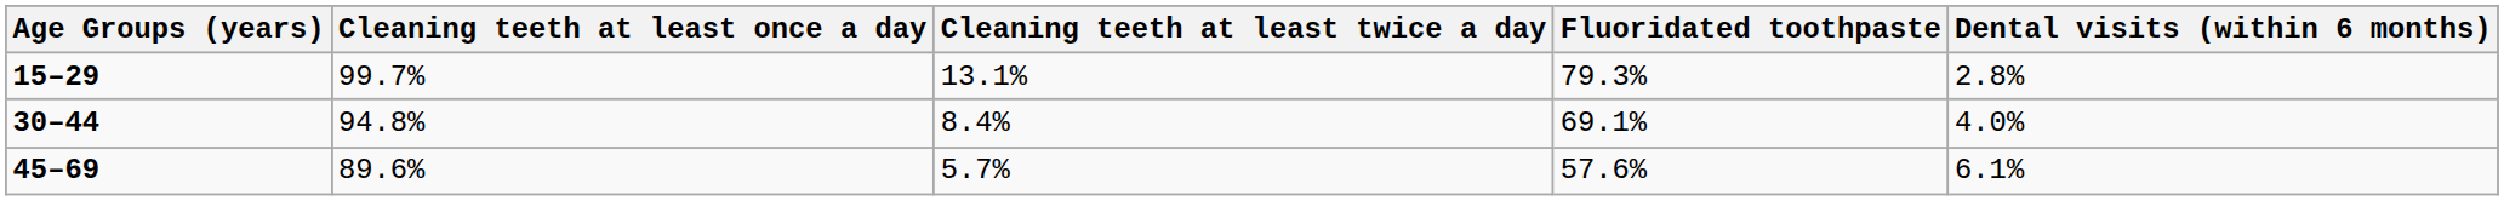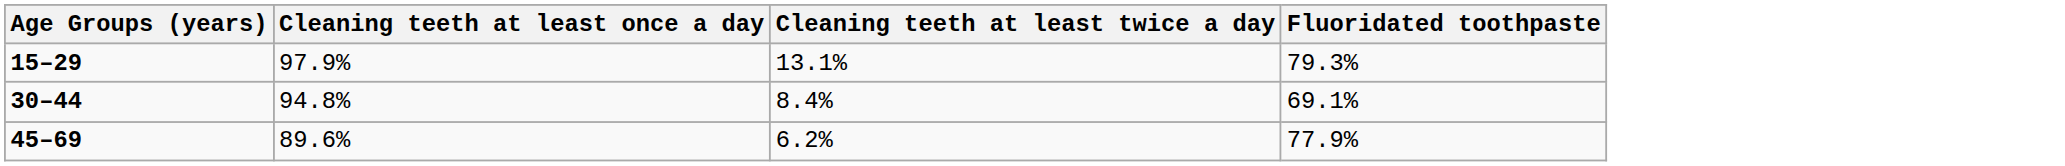 <table class="wikitable">
 <tr>
 <th>Age Groups (years)</th>
 <th>Cleaning teeth at least once a day</th>
 <th>Cleaning teeth at least twice a day</th>
 <th>Fluoridated toothpaste</th>
-<th>Dental visits (within 6 months)</th>
 </tr>
 <tr>
 <td><strong>15–29</strong></td>
-<td>99.7%</td>
+<td>97.9%</td>
 <td>13.1%</td>
 <td>79.3%</td>
-<td>2.8%</td>
 </tr>
 <tr>
 <td><strong>30–44</strong></td>
 <td>94.8%</td>
 <td>8.4%</td>
 <td>69.1%</td>
-<td>4.0%</td>
 </tr>
 <tr>
 <td><strong>45–69</strong></td>
 <td>89.6%</td>
-<td>5.7%</td>
-<td>57.6%</td>
-<td>6.1%</td>
+<td>6.2%</td>
+<td>77.9%</td>
 </tr>
 </table>
